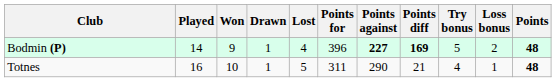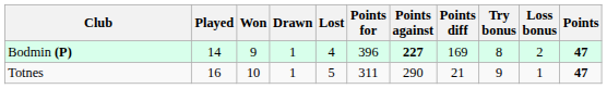 <table class="wikitable" style="text-align:center">
 <tr>
 <th bgcolor="#efefef" width="215">Club</th>
 <th bgcolor="#efefef" width="20">Played</th>
 <th bgcolor="#efefef" width="20">Won</th>
 <th bgcolor="#efefef" width="20">Drawn</th>
 <th bgcolor="#efefef" width="20">Lost</th>
 <th bgcolor="#efefef" width="20">Points for</th>
 <th bgcolor="#efefef" width="20">Points against</th>
 <th bgcolor="#efefef" width="20">Points diff</th>
 <th bgcolor="#efefef" width="20">Try bonus</th>
 <th bgcolor="#efefef" width="20">Loss bonus</th>
 <th bgcolor="#efefef" width="20">Points</th>
 </tr>
 <tr |- bgcolor=#d8ffeb align=center>
 <td style="text-align:left;">Bodmin <strong>(P)</strong></td>
 <td>14</td>
 <td>9</td>
 <td>1</td>
 <td>4</td>
 <td>396</td>
 <td><strong>227</strong></td>
-<td><strong>169</strong></td>
-<td>5</td>
+<td>169</td>
+<td>8</td>
 <td>2</td>
-<td><strong>48</strong></td>
+<td><strong>47</strong></td>
 </tr>
 <tr>
 <td style="text-align:left;">Totnes</td>
 <td>16</td>
 <td>10</td>
 <td>1</td>
 <td>5</td>
 <td>311</td>
 <td>290</td>
 <td>21</td>
-<td>4</td>
+<td>9</td>
 <td>1</td>
-<td><strong>48</strong></td>
+<td><strong>47</strong></td>
 </tr>
 </table>
